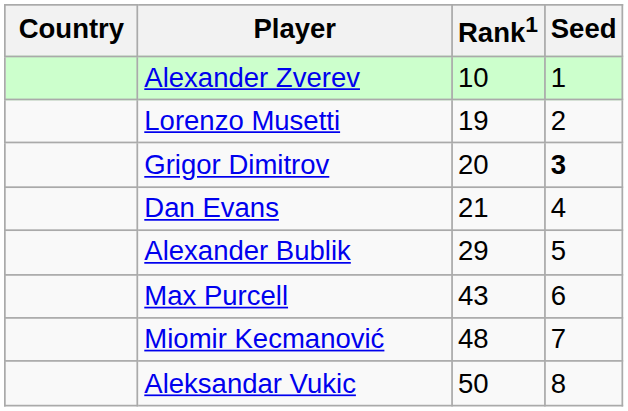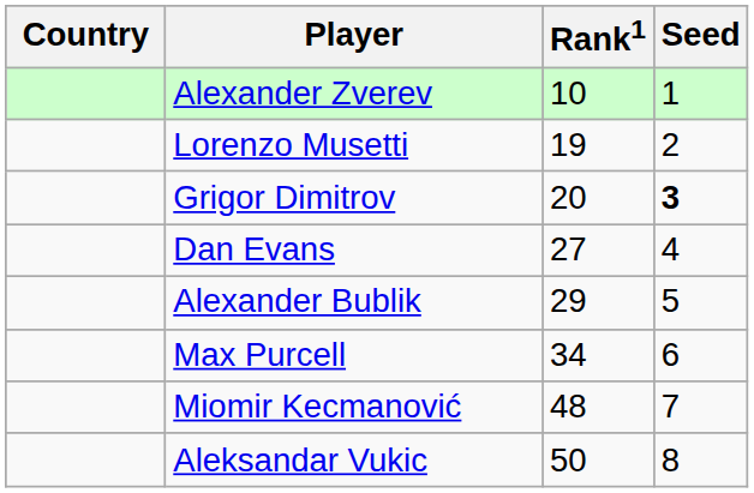 <table class="sortable wikitable">
 <tr>
 <th width=70>Country</th>
 <th width=175>Player</th>
 <th>Rank<sup>1</sup></th>
 <th>Seed</th>
 </tr>
 <tr bgcolor=#cfc>
 <td></td>
 <td><a href='#'>Alexander Zverev</a></td>
 <td>10</td>
 <td>1</td>
 </tr>
 <tr>
 <td></td>
 <td><a href='#'>Lorenzo Musetti</a></td>
 <td>19</td>
 <td>2</td>
 </tr>
 <tr>
 <td></td>
 <td><a href='#'>Grigor Dimitrov</a></td>
 <td>20</td>
 <td><strong>3</strong></td>
 </tr>
 <tr>
 <td></td>
 <td><a href='#'>Dan Evans</a></td>
-<td>21</td>
+<td>27</td>
 <td>4</td>
 </tr>
 <tr>
 <td></td>
 <td><a href='#'>Alexander Bublik</a></td>
 <td>29</td>
 <td>5</td>
 </tr>
 <tr>
 <td></td>
 <td><a href='#'>Max Purcell</a></td>
-<td>43</td>
+<td>34</td>
 <td>6</td>
 </tr>
 <tr>
 <td></td>
 <td><a href='#'>Miomir Kecmanović</a></td>
 <td>48</td>
 <td>7</td>
 </tr>
 <tr>
 <td></td>
 <td><a href='#'>Aleksandar Vukic</a></td>
 <td>50</td>
 <td>8</td>
 </tr>
 </table>
